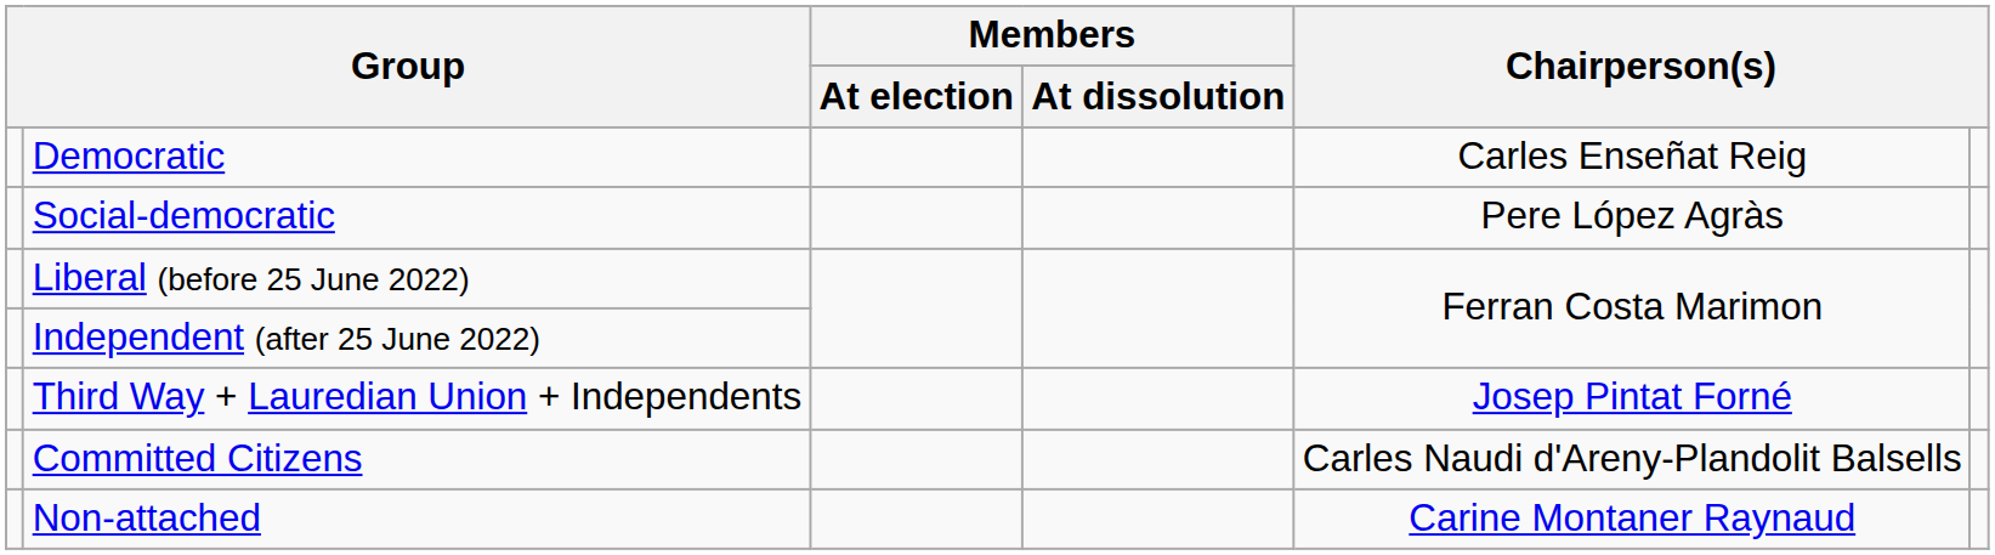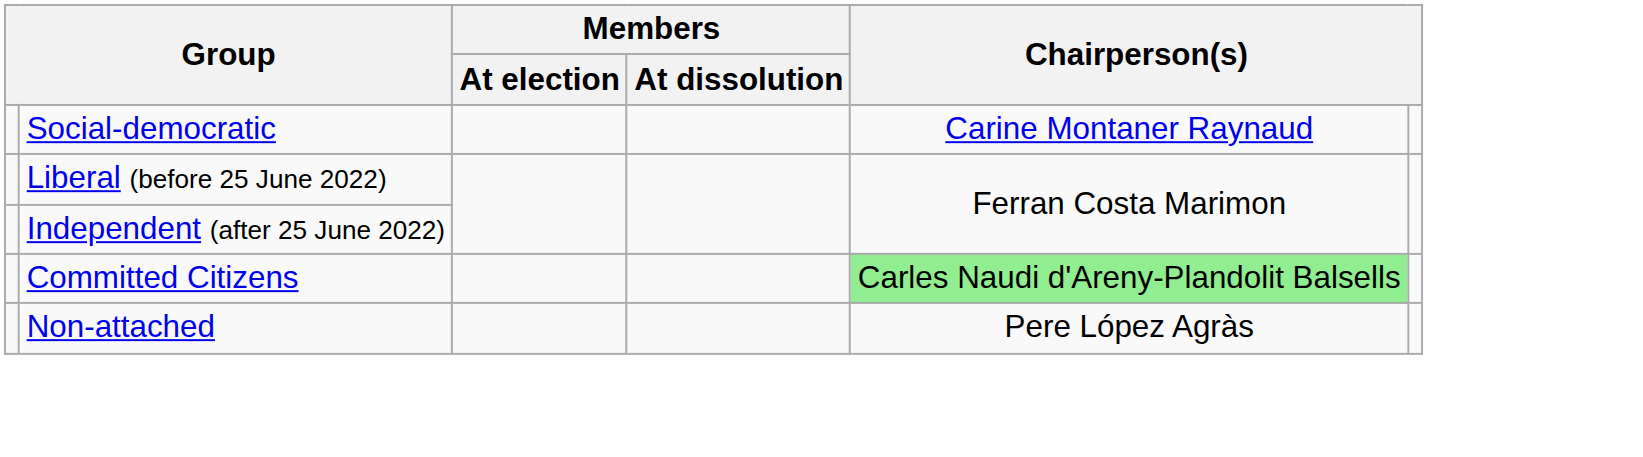 <table class=wikitable style="text-align:center">
 <tr>
 <th rowspan=2 colspan=2>Group</th>
 <th colspan=2>Members</th>
 <th rowspan=2 colspan=2>Chairperson(s)</th>
 </tr>
 <tr>
 <th>At election<br></th>
 <th>At dissolution</th>
 </tr>
 <tr>
 <td bgcolor=></td>
-<td align=left><a href='#'>Democratic</a></td>
-<td></td>
-<td></td>
-<td>Carles Enseñat Reig</td>
-<td></td>
-</tr>
-<tr>
-<td bgcolor=></td>
 <td align=left><a href='#'>Social-democratic</a></td>
 <td></td>
 <td></td>
-<td>Pere López Agràs</td>
+<td><a href='#'>Carine Montaner Raynaud</a></td>
 <td></td>
 </tr>
 <tr>
 <td bgcolor=></td>
 <td align=left><a href='#'>Liberal</a> <small>(before 25 June 2022)</small></td>
 <td rowspan="2"></td>
 <td rowspan="2"></td>
 <td rowspan="2">Ferran Costa Marimon</td>
 <td rowspan="2"></td>
 </tr>
 <tr>
 <td bgcolor=></td>
 <td align=left><a href='#'>Independent</a> <small>(after 25 June 2022)</small></td>
 </tr>
 <tr>
 <td bgcolor=></td>
-<td align=left><a href='#'>Third Way</a> + <a href='#'>Lauredian Union</a> + Independents</td>
-<td></td>
-<td></td>
-<td><a href='#'>Josep Pintat Forné</a></td>
-<td></td>
-</tr>
-<tr>
-<td bgcolor=></td>
 <td align=left><a href='#'>Committed Citizens</a></td>
 <td></td>
 <td></td>
-<td>Carles Naudi d'Areny-Plandolit Balsells</td>
+<td style="background: lightgreen;">Carles Naudi d'Areny-Plandolit Balsells</td>
 <td></td>
 </tr>
 <tr>
 <td bgcolor=></td>
 <td align=left><a href='#'>Non-attached</a></td>
 <td></td>
 <td></td>
-<td><a href='#'>Carine Montaner Raynaud</a></td>
+<td>Pere López Agràs</td>
 <td></td>
 </tr>
 </table>
